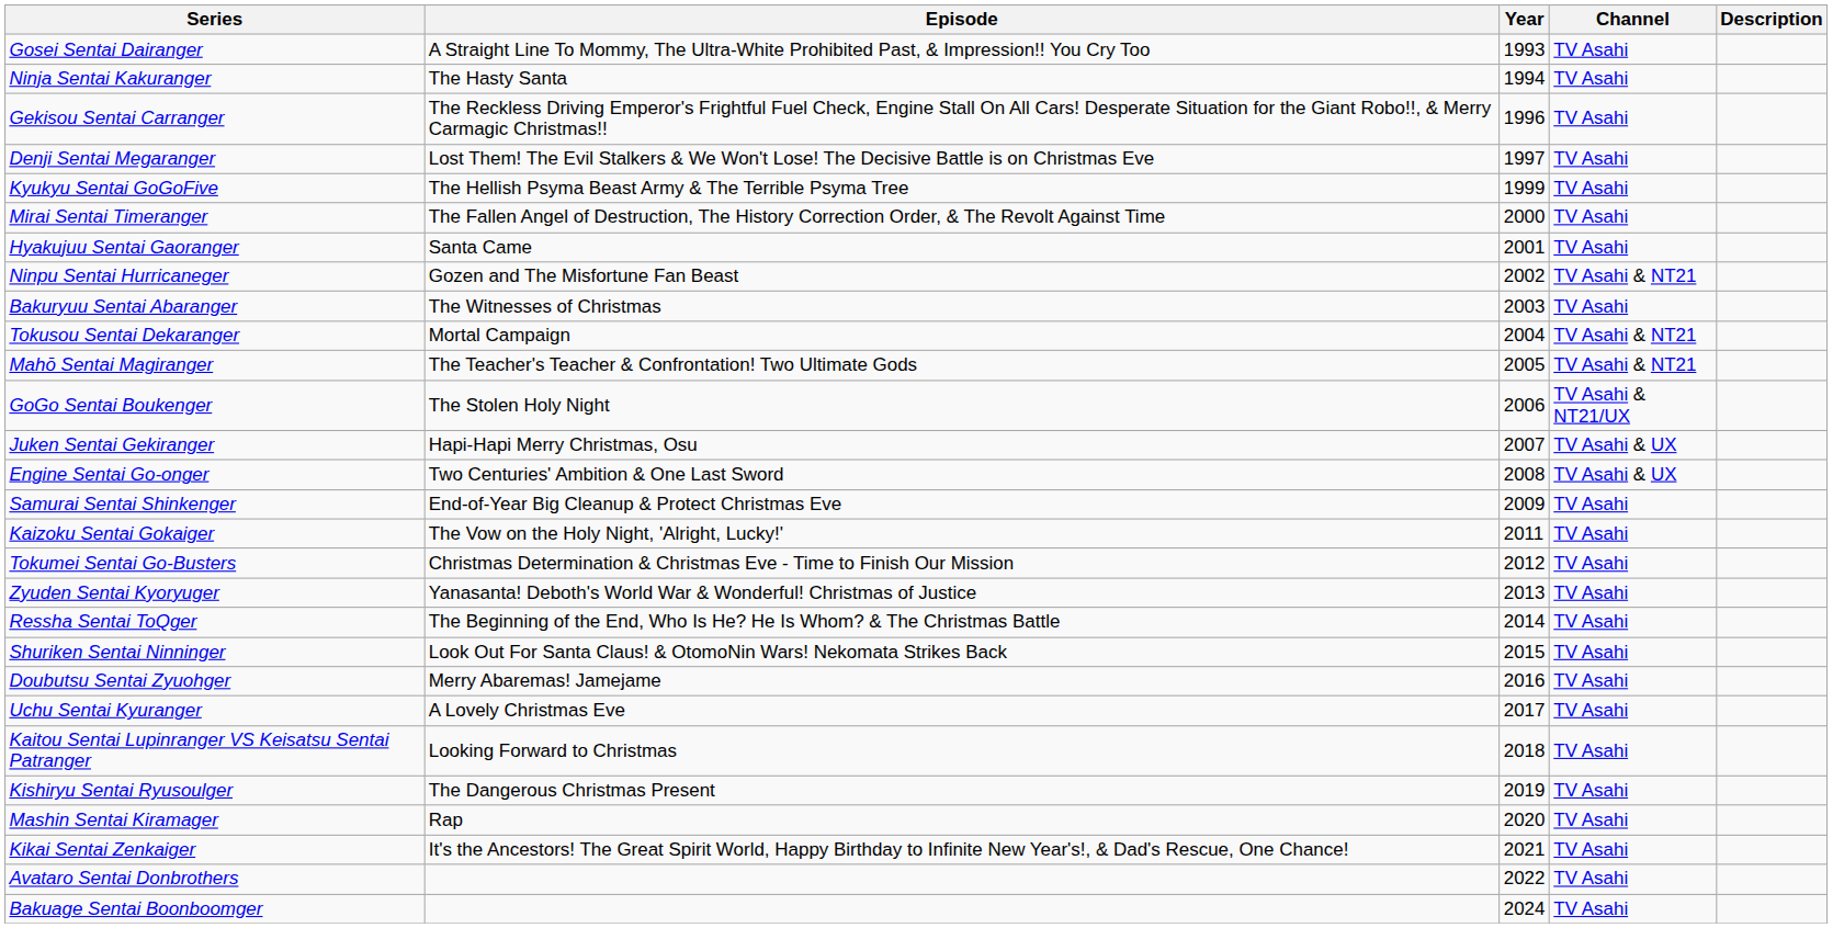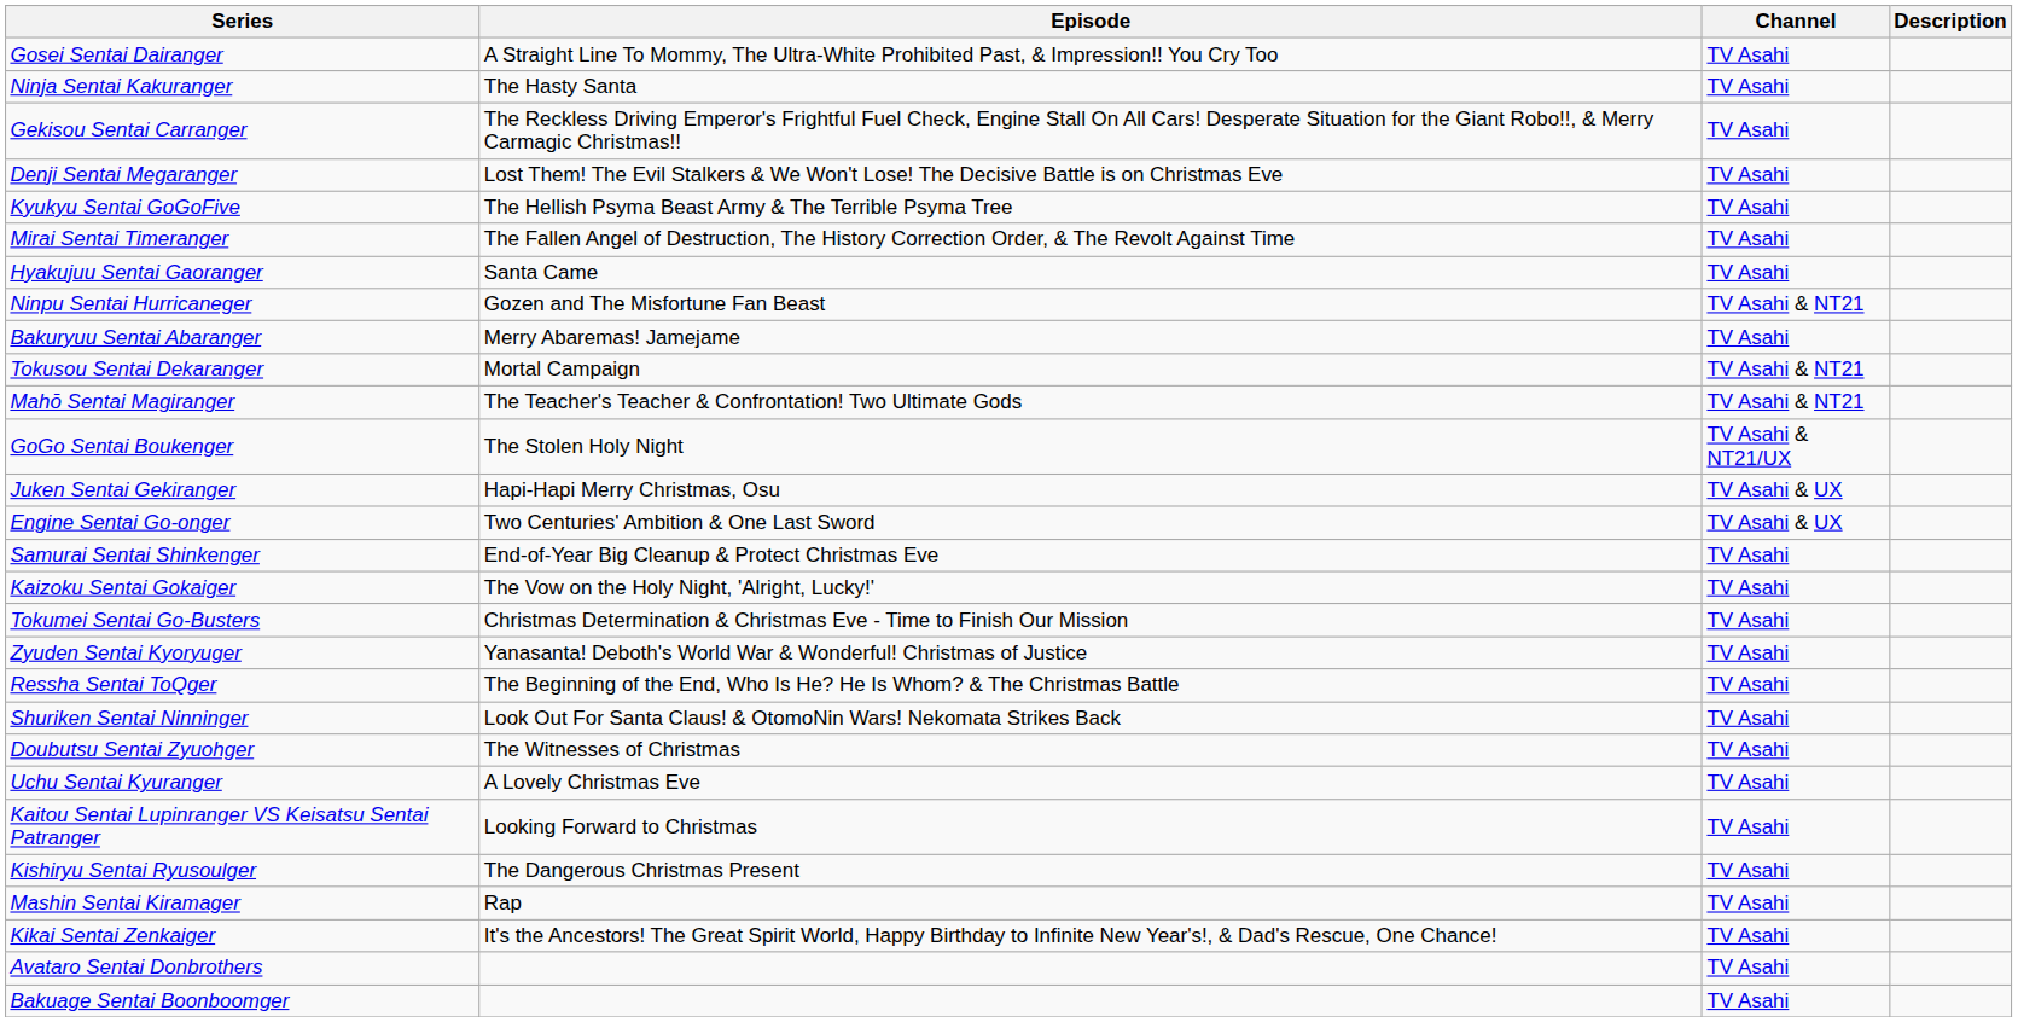 <table class="wikitable sortable">
 <tr>
 <th>Series</th>
 <th>Episode</th>
-<th>Year</th>
 <th>Channel</th>
 <th>Description</th>
 </tr>
 <tr>
 <td><em><a href='#'>Gosei Sentai Dairanger</a></em></td>
 <td>A Straight Line To Mommy, The Ultra-White Prohibited Past, & Impression!! You Cry Too</td>
-<td>1993</td>
 <td><a href='#'>TV Asahi</a></td>
 <td></td>
 </tr>
 <tr>
 <td><em><a href='#'>Ninja Sentai Kakuranger</a></em></td>
 <td>The Hasty Santa</td>
-<td>1994</td>
 <td><a href='#'>TV Asahi</a></td>
 <td></td>
 </tr>
 <tr>
 <td><em><a href='#'>Gekisou Sentai Carranger</a></em></td>
 <td>The Reckless Driving Emperor's Frightful Fuel Check, Engine Stall On All Cars! Desperate Situation for the Giant Robo!!, & Merry Carmagic Christmas!!</td>
-<td>1996</td>
 <td><a href='#'>TV Asahi</a></td>
 <td></td>
 </tr>
 <tr>
 <td><em><a href='#'>Denji Sentai Megaranger</a></em></td>
 <td>Lost Them! The Evil Stalkers &  We Won't Lose! The Decisive Battle is on Christmas Eve</td>
-<td>1997</td>
 <td><a href='#'>TV Asahi</a></td>
 <td></td>
 </tr>
 <tr>
 <td><em><a href='#'>Kyukyu Sentai GoGoFive</a></em></td>
 <td>The Hellish Psyma Beast Army & The Terrible Psyma Tree</td>
-<td>1999</td>
 <td><a href='#'>TV Asahi</a></td>
 <td></td>
 </tr>
 <tr>
 <td><em><a href='#'>Mirai Sentai Timeranger</a></em></td>
 <td>The Fallen Angel of Destruction, The History Correction Order, & The Revolt Against Time</td>
-<td>2000</td>
 <td><a href='#'>TV Asahi</a></td>
 <td></td>
 </tr>
 <tr>
 <td><em><a href='#'>Hyakujuu Sentai Gaoranger</a></em></td>
 <td>Santa Came</td>
-<td>2001</td>
 <td><a href='#'>TV Asahi</a></td>
 <td></td>
 </tr>
 <tr>
 <td><em><a href='#'>Ninpu Sentai Hurricaneger</a></em></td>
 <td>Gozen and The Misfortune Fan Beast</td>
-<td>2002</td>
 <td><a href='#'>TV Asahi</a> & <a href='#'>NT21</a></td>
 <td></td>
 </tr>
 <tr>
 <td><em><a href='#'>Bakuryuu Sentai Abaranger</a></em></td>
-<td>The Witnesses of Christmas</td>
-<td>2003</td>
+<td>Merry Abaremas! Jamejame</td>
 <td><a href='#'>TV Asahi</a></td>
 <td></td>
 </tr>
 <tr>
 <td><em><a href='#'>Tokusou Sentai Dekaranger</a></em></td>
 <td>Mortal Campaign</td>
-<td>2004</td>
 <td><a href='#'>TV Asahi</a> & <a href='#'>NT21</a></td>
 <td></td>
 </tr>
 <tr>
 <td><em><a href='#'>Mahō Sentai Magiranger</a></em></td>
 <td>The Teacher's Teacher & Confrontation! Two Ultimate Gods</td>
-<td>2005</td>
 <td><a href='#'>TV Asahi</a> & <a href='#'>NT21</a></td>
 <td></td>
 </tr>
 <tr>
 <td><em><a href='#'>GoGo Sentai Boukenger</a></em></td>
 <td>The Stolen Holy Night</td>
-<td>2006</td>
 <td><a href='#'>TV Asahi</a> & <a href='#'>NT21/UX</a></td>
 <td></td>
 </tr>
 <tr>
 <td><em><a href='#'>Juken Sentai Gekiranger</a></em></td>
 <td>Hapi-Hapi Merry Christmas, Osu</td>
-<td>2007</td>
 <td><a href='#'>TV Asahi</a> & <a href='#'>UX</a></td>
 <td></td>
 </tr>
 <tr>
 <td><em><a href='#'>Engine Sentai Go-onger</a></em></td>
 <td>Two Centuries' Ambition & One Last Sword</td>
-<td>2008</td>
 <td><a href='#'>TV Asahi</a> & <a href='#'>UX</a></td>
 <td></td>
 </tr>
 <tr>
 <td><em><a href='#'>Samurai Sentai Shinkenger</a></em></td>
 <td>End-of-Year Big Cleanup & Protect Christmas Eve</td>
-<td>2009</td>
 <td><a href='#'>TV Asahi</a></td>
 <td></td>
 </tr>
 <tr>
 <td><em><a href='#'>Kaizoku Sentai Gokaiger</a></em></td>
 <td>The Vow on the Holy Night, 'Alright, Lucky!'</td>
-<td>2011</td>
 <td><a href='#'>TV Asahi</a></td>
 <td></td>
 </tr>
 <tr>
 <td><em><a href='#'>Tokumei Sentai Go-Busters</a></em></td>
 <td>Christmas Determination & Christmas Eve - Time to Finish Our Mission</td>
-<td>2012</td>
 <td><a href='#'>TV Asahi</a></td>
 <td></td>
 </tr>
 <tr>
 <td><em><a href='#'>Zyuden Sentai Kyoryuger</a></em></td>
 <td>Yanasanta! Deboth's World War & Wonderful! Christmas of Justice</td>
-<td>2013</td>
 <td><a href='#'>TV Asahi</a></td>
 <td></td>
 </tr>
 <tr>
 <td><em><a href='#'>Ressha Sentai ToQger</a></em></td>
 <td>The Beginning of the End, Who Is He? He Is Whom? & The Christmas Battle</td>
-<td>2014</td>
 <td><a href='#'>TV Asahi</a></td>
 <td></td>
 </tr>
 <tr>
 <td><em><a href='#'>Shuriken Sentai Ninninger</a></em></td>
 <td>Look Out For Santa Claus! & OtomoNin Wars! Nekomata Strikes Back</td>
-<td>2015</td>
 <td><a href='#'>TV Asahi</a></td>
 <td></td>
 </tr>
 <tr>
 <td><em><a href='#'>Doubutsu Sentai Zyuohger</a></em></td>
-<td>Merry Abaremas! Jamejame</td>
-<td>2016</td>
+<td>The Witnesses of Christmas</td>
 <td><a href='#'>TV Asahi</a></td>
 <td></td>
 </tr>
 <tr>
 <td><em><a href='#'>Uchu Sentai Kyuranger</a></em></td>
 <td>A Lovely Christmas Eve</td>
-<td>2017</td>
 <td><a href='#'>TV Asahi</a></td>
 <td></td>
 </tr>
 <tr>
 <td><em><a href='#'>Kaitou Sentai Lupinranger VS Keisatsu Sentai Patranger</a></em></td>
 <td>Looking Forward to Christmas</td>
-<td>2018</td>
 <td><a href='#'>TV Asahi</a></td>
 <td></td>
 </tr>
 <tr>
 <td><em><a href='#'>Kishiryu Sentai Ryusoulger</a></em></td>
 <td>The Dangerous Christmas Present</td>
-<td>2019</td>
 <td><a href='#'>TV Asahi</a></td>
 <td></td>
 </tr>
 <tr>
 <td><em><a href='#'>Mashin Sentai Kiramager</a></em></td>
 <td>Rap</td>
-<td>2020</td>
 <td><a href='#'>TV Asahi</a></td>
 <td></td>
 </tr>
 <tr>
 <td><em><a href='#'>Kikai Sentai Zenkaiger</a></em></td>
 <td>It's  the Ancestors! The Great Spirit World, Happy Birthday to Infinite New Year's!, & Dad's Rescue, One Chance!</td>
-<td>2021</td>
 <td><a href='#'>TV Asahi</a></td>
 <td></td>
 </tr>
 <tr>
 <td><em><a href='#'>Avataro Sentai Donbrothers</a></em></td>
 <td></td>
-<td>2022</td>
 <td><a href='#'>TV Asahi</a></td>
 <td></td>
 </tr>
 <tr>
 <td><em><a href='#'>Bakuage Sentai Boonboomger</a></em></td>
 <td></td>
-<td>2024</td>
 <td><a href='#'>TV Asahi</a></td>
 <td></td>
 </tr>
 </table>
